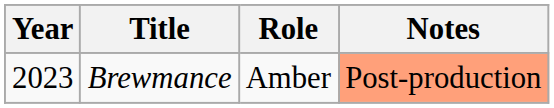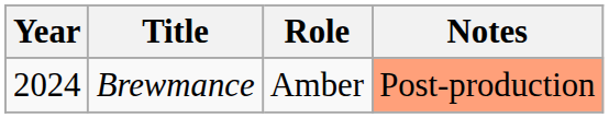 <table class="wikitable sortable">
 <tr>
 <th>Year</th>
 <th>Title</th>
 <th>Role</th>
 <th>Notes</th>
 </tr>
 <tr>
-<td>2023</td>
+<td>2024</td>
 <td><em>Brewmance</em></td>
 <td>Amber</td>
 <td style="background: lightsalmon;">Post-production</td>
 </tr>
 </table>
